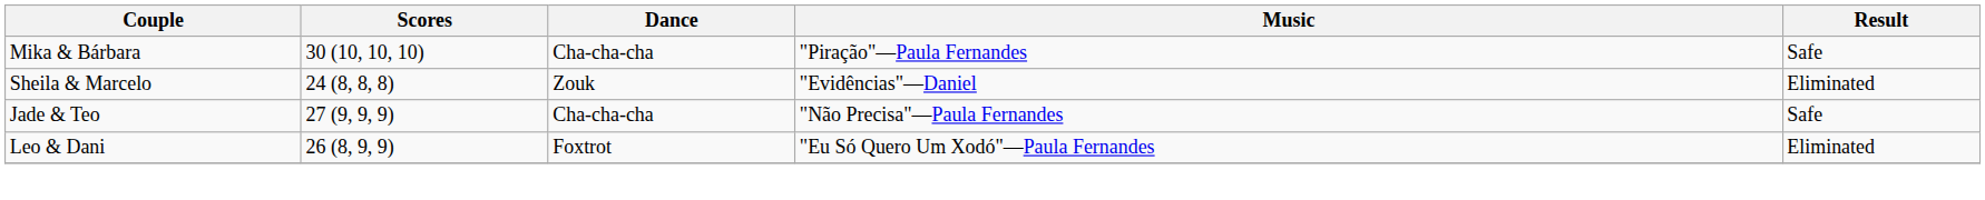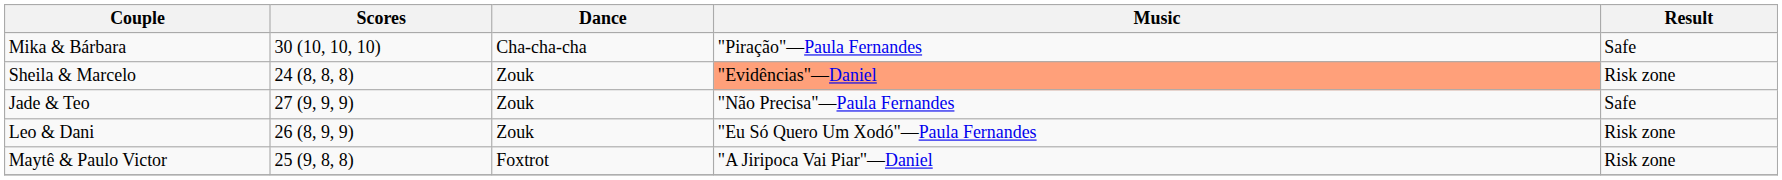 <table class="wikitable sortable" style="width:100%;">
 <tr>
 <th style="width:15.0%;">Couple</th>
 <th style="width:12.5%;">Scores</th>
 <th style="width:12.5%;">Dance</th>
 <th style="width:50.0%;">Music</th>
 <th style="width:10.0%;">Result</th>
 </tr>
 <tr>
 <td>Mika & Bárbara</td>
 <td>30 (10, 10, 10)</td>
 <td>Cha-cha-cha</td>
 <td>"Piração"—<a href='#'>Paula Fernandes</a></td>
 <td>Safe</td>
 </tr>
 <tr>
 <td>Sheila & Marcelo</td>
 <td>24 (8, 8, 8)</td>
 <td>Zouk</td>
-<td>"Evidências"—<a href='#'>Daniel</a></td>
-<td>Eliminated</td>
+<td style="background: lightsalmon;">"Evidências"—<a href='#'>Daniel</a></td>
+<td>Risk zone</td>
 </tr>
 <tr>
 <td>Jade & Teo</td>
 <td>27 (9, 9, 9)</td>
-<td>Cha-cha-cha</td>
+<td>Zouk</td>
 <td>"Não Precisa"—<a href='#'>Paula Fernandes</a></td>
 <td>Safe</td>
 </tr>
 <tr>
 <td>Leo & Dani</td>
 <td>26 (8, 9, 9)</td>
+<td>Zouk</td>
+<td>"Eu Só Quero Um Xodó"—<a href='#'>Paula Fernandes</a></td>
+<td>Risk zone</td>
+</tr>
+<tr>
+<td>Maytê & Paulo Victor</td>
+<td>25 (9, 8, 8)</td>
 <td>Foxtrot</td>
-<td>"Eu Só Quero Um Xodó"—<a href='#'>Paula Fernandes</a></td>
-<td>Eliminated</td>
+<td>"A Jiripoca Vai Piar"—<a href='#'>Daniel</a></td>
+<td>Risk zone</td>
 </tr>
 <tr>
 </tr>
 </table>
